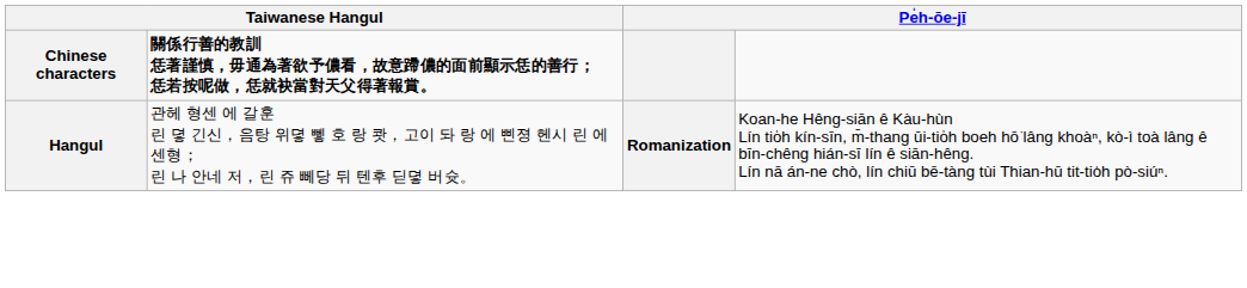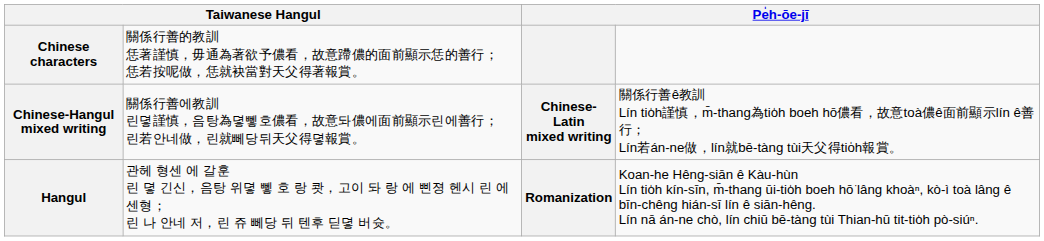 <table class="wikitable">
 <tr>
 <th colspan="2" style="width: 50%">Taiwanese Hangul</th>
 <th colspan="2"><a href='#'>Pe̍h-ōe-jī</a></th>
 </tr>
 <tr>
 <th>Chinese characters</th>
-<td><strong>關係行善的教訓<br>恁著謹慎，毋通為著欲予儂看，故意蹛儂的面前顯示恁的善行；<br>恁若按呢做，恁就袂當對天父得著報賞。</strong></td>
+<td>關係行善的教訓<br>恁著謹慎，毋通為著欲予儂看，故意蹛儂的面前顯示恁的善行；<br>恁若按呢做，恁就袂當對天父得著報賞。</td>
 <th></th>
 <td></td>
+</tr>
+<tr>
+<th>Chinese-Hangul<br>mixed writing</th>
+<td>關係行善에教訓<br>린뎧謹慎，음탕為뎧뼇호儂看，故意돠儂에面前顯示린에善行；<br>린若안네做，린就뻬당뒤天父得뎧報賞。</td>
+<th>Chinese-Latin<br>mixed writing</th>
+<td>關係行善ê教訓<br>Lín tio̍h謹慎，m̄-thang為tio̍h boeh hō͘儂看，故意toà儂ê面前顯示lín ê善行；<br>Lín若án-ne做，lín就bē-tàng tùi天父得tio̍h報賞。</td>
 </tr>
 <tr>
 <th>Hangul</th>
 <td>관헤 형센 에 갈훈<br>린 뎧 긴신，음탕 위뎧 뼇 호 랑 쾃，고이 돠 랑 에 삔졍 헨시 린 에 센형；<br>린 나 안네 저，린 쥬 뻬당 뒤 텐후 딛뎧 버슛。</td>
 <th>Romanization</th>
 <td>Koan-he Hêng-siān ê Kàu-hùn<br>Lín tio̍h kín-sīn, m̄-thang ūi-tio̍h boeh hō͘ lâng khoàⁿ, kò-ì toà lâng ê bīn-chêng hián-sī lín ê siān-hêng.<br>Lín nā án-ne chò, lín chiū bē-tàng tùi Thian-hū tit-tio̍h pò-siúⁿ.</td>
 </tr>
 </table>
